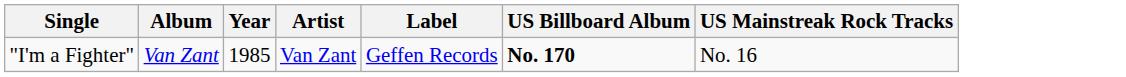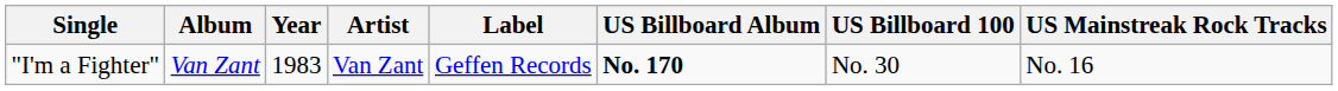 <table class="wikitable">
 <tr>
 <th>Single</th>
 <th>Album</th>
 <th>Year</th>
 <th>Artist</th>
 <th>Label</th>
 <th>US Billboard Album</th>
+<th>US Billboard 100</th>
 <th>US Mainstreak Rock Tracks</th>
 </tr>
 <tr>
 <td>"I'm a Fighter"</td>
 <td><em><a href='#'>Van Zant</a></em></td>
-<td>1985</td>
+<td>1983</td>
 <td><a href='#'>Van Zant</a></td>
 <td><a href='#'>Geffen Records</a></td>
 <td><strong>No. 170</strong></td>
+<td>No. 30</td>
 <td>No. 16</td>
 </tr>
 </table>
